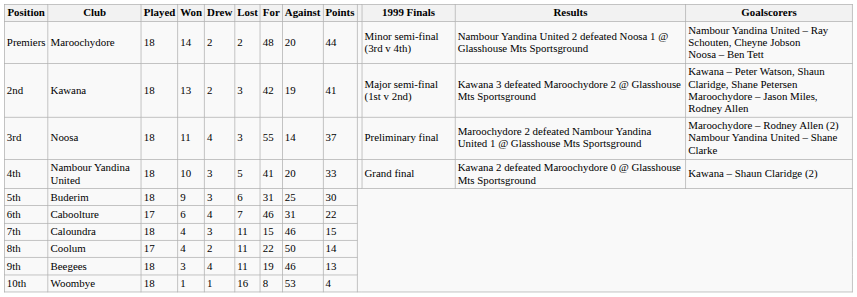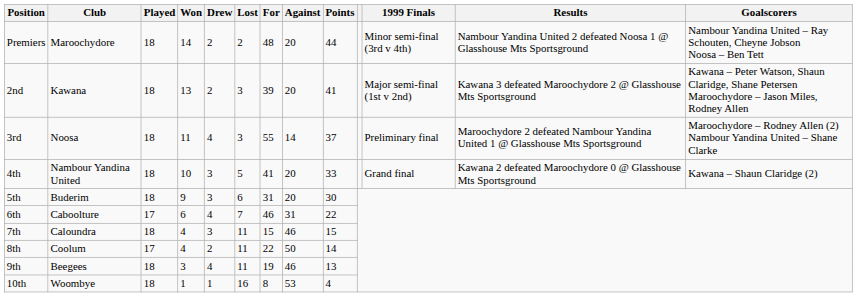 <table class="wikitable">
 <tr>
 <th>Position</th>
 <th>Club</th>
 <th>Played</th>
 <th>Won</th>
 <th>Drew</th>
 <th>Lost</th>
 <th>For</th>
 <th>Against</th>
 <th>Points</th>
 <th></th>
 <th>1999 Finals</th>
 <th>Results</th>
 <th>Goalscorers</th>
 </tr>
 <tr>
 <td>Premiers</td>
 <td>Maroochydore</td>
 <td>18</td>
 <td>14</td>
 <td>2</td>
 <td>2</td>
 <td>48</td>
 <td>20</td>
 <td>44</td>
 <td></td>
 <td>Minor semi-final (3rd v 4th)</td>
 <td>Nambour Yandina United 2 defeated Noosa 1 @ Glasshouse Mts Sportsground</td>
 <td>Nambour Yandina United – Ray Schouten, Cheyne Jobson<br>Noosa – Ben Tett</td>
 </tr>
 <tr>
 <td>2nd</td>
 <td>Kawana</td>
 <td>18</td>
 <td>13</td>
 <td>2</td>
 <td>3</td>
-<td>42</td>
-<td>19</td>
+<td>39</td>
+<td>20</td>
 <td>41</td>
 <td></td>
 <td>Major semi-final (1st v 2nd)</td>
 <td>Kawana 3 defeated Maroochydore 2 @ Glasshouse Mts Sportsground</td>
 <td>Kawana – Peter Watson, Shaun Claridge, Shane Petersen<br>Maroochydore – Jason Miles, Rodney Allen</td>
 </tr>
 <tr>
 <td>3rd</td>
 <td>Noosa</td>
 <td>18</td>
 <td>11</td>
 <td>4</td>
 <td>3</td>
 <td>55</td>
 <td>14</td>
 <td>37</td>
 <td></td>
 <td>Preliminary final</td>
 <td>Maroochydore 2 defeated Nambour Yandina United 1 @ Glasshouse Mts Sportsground</td>
 <td>Maroochydore – Rodney Allen (2)<br>Nambour Yandina United – Shane Clarke</td>
 </tr>
 <tr>
 <td>4th</td>
 <td>Nambour Yandina United</td>
 <td>18</td>
 <td>10</td>
 <td>3</td>
 <td>5</td>
 <td>41</td>
 <td>20</td>
 <td>33</td>
 <td></td>
 <td>Grand final</td>
 <td>Kawana 2 defeated Maroochydore 0 @ Glasshouse Mts Sportsground</td>
 <td>Kawana – Shaun Claridge (2)</td>
 </tr>
 <tr>
 <td>5th</td>
 <td>Buderim</td>
 <td>18</td>
 <td>9</td>
 <td>3</td>
 <td>6</td>
 <td>31</td>
-<td>25</td>
+<td>20</td>
 <td>30</td>
 </tr>
 <tr>
 <td>6th</td>
 <td>Caboolture</td>
 <td>17</td>
 <td>6</td>
 <td>4</td>
 <td>7</td>
 <td>46</td>
 <td>31</td>
 <td>22</td>
 </tr>
 <tr>
 <td>7th</td>
 <td>Caloundra</td>
 <td>18</td>
 <td>4</td>
 <td>3</td>
 <td>11</td>
 <td>15</td>
 <td>46</td>
 <td>15</td>
 </tr>
 <tr>
 <td>8th</td>
 <td>Coolum</td>
 <td>17</td>
 <td>4</td>
 <td>2</td>
 <td>11</td>
 <td>22</td>
 <td>50</td>
 <td>14</td>
 </tr>
 <tr>
 <td>9th</td>
 <td>Beegees</td>
 <td>18</td>
 <td>3</td>
 <td>4</td>
 <td>11</td>
 <td>19</td>
 <td>46</td>
 <td>13</td>
 </tr>
 <tr>
 <td>10th</td>
 <td>Woombye</td>
 <td>18</td>
 <td>1</td>
 <td>1</td>
 <td>16</td>
 <td>8</td>
 <td>53</td>
 <td>4</td>
 </tr>
 </table>
